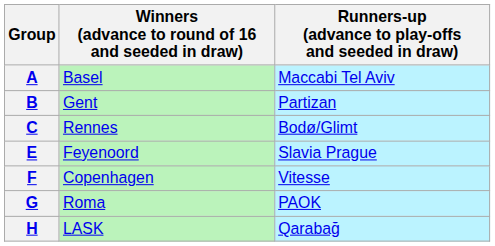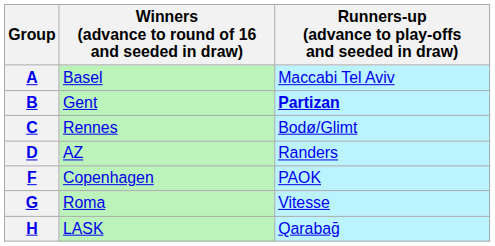 <table class="wikitable" style="white-space:nowrap">
 <tr>
 <th>Group</th>
 <th width=210>Winners<br>(advance to round of 16<br>and seeded in draw)</th>
 <th width=210>Runners-up<br>(advance to  play-offs<br>and seeded in draw)</th>
 </tr>
 <tr>
 <th><a href='#'>A</a></th>
 <td bgcolor=#BBF3BB> <a href='#'>Basel</a></td>
 <td bgcolor=#BBF3FF> <a href='#'>Maccabi Tel Aviv</a></td>
 </tr>
 <tr>
 <th><a href='#'>B</a></th>
 <td bgcolor=#BBF3BB> <a href='#'>Gent</a></td>
-<td bgcolor=#BBF3FF> <a href='#'>Partizan</a></td>
+<td bgcolor=#BBF3FF><strong> <a href='#'>Partizan</a></strong></td>
 </tr>
 <tr>
 <th><a href='#'>C</a></th>
 <td bgcolor=#BBF3BB> <a href='#'>Rennes</a></td>
 <td bgcolor=#BBF3FF> <a href='#'>Bodø/Glimt</a></td>
 </tr>
 <tr>
-<th><a href='#'>E</a></th>
-<td bgcolor=#BBF3BB> <a href='#'>Feyenoord</a></td>
-<td bgcolor=#BBF3FF> <a href='#'>Slavia Prague</a></td>
+<th><a href='#'>D</a></th>
+<td bgcolor=#BBF3BB> <a href='#'>AZ</a></td>
+<td bgcolor=#BBF3FF> <a href='#'>Randers</a></td>
 </tr>
 <tr>
 <th><a href='#'>F</a></th>
 <td bgcolor=#BBF3BB> <a href='#'>Copenhagen</a></td>
-<td bgcolor=#BBF3FF> <a href='#'>Vitesse</a></td>
+<td bgcolor=#BBF3FF> <a href='#'>PAOK</a></td>
 </tr>
 <tr>
 <th><a href='#'>G</a></th>
 <td bgcolor=#BBF3BB> <a href='#'>Roma</a></td>
-<td bgcolor=#BBF3FF> <a href='#'>PAOK</a></td>
+<td bgcolor=#BBF3FF> <a href='#'>Vitesse</a></td>
 </tr>
 <tr>
 <th><a href='#'>H</a></th>
 <td bgcolor=#BBF3BB> <a href='#'>LASK</a></td>
 <td bgcolor=#BBF3FF> <a href='#'>Qarabağ</a></td>
 </tr>
 </table>
